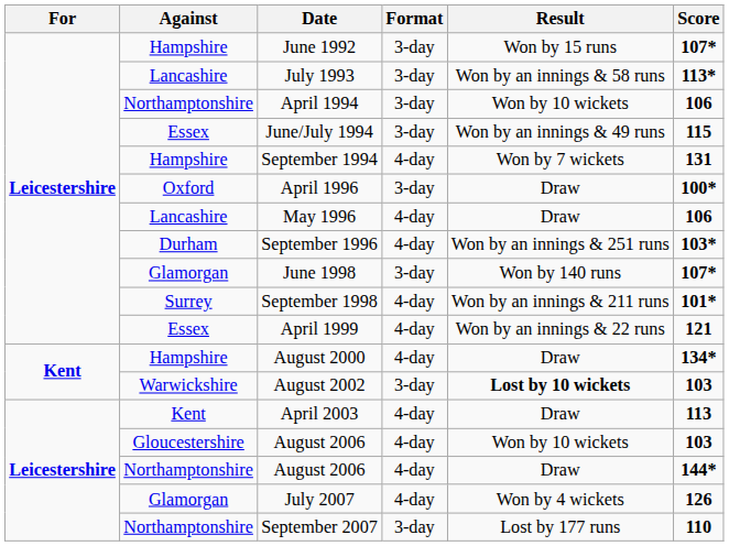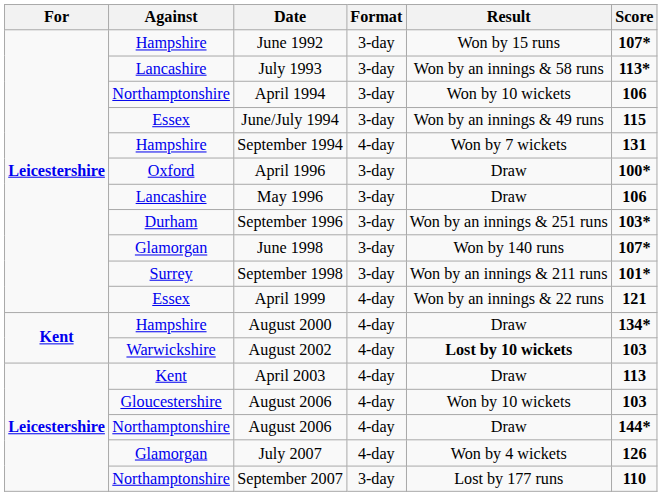 <table class="wikitable" style="text-align:center">
 <tr>
 <th>For</th>
 <th>Against</th>
 <th>Date</th>
 <th>Format</th>
 <th>Result</th>
 <th>Score</th>
 </tr>
 <tr>
 <td rowspan="11"><strong><a href='#'>Leicestershire</a></strong></td>
 <td><a href='#'>Hampshire</a></td>
 <td>June 1992</td>
 <td>3-day</td>
 <td>Won by 15 runs</td>
 <td><strong>107*</strong></td>
 </tr>
 <tr>
 <td><a href='#'>Lancashire</a></td>
 <td>July 1993</td>
 <td>3-day</td>
 <td>Won by an innings & 58 runs</td>
 <td><strong>113*</strong></td>
 </tr>
 <tr>
 <td><a href='#'>Northamptonshire</a></td>
 <td>April 1994</td>
 <td>3-day</td>
 <td>Won by 10 wickets</td>
 <td><strong>106</strong></td>
 </tr>
 <tr>
 <td><a href='#'>Essex</a></td>
 <td>June/July 1994</td>
 <td>3-day</td>
 <td>Won by an innings & 49 runs</td>
 <td><strong>115</strong></td>
 </tr>
 <tr>
 <td><a href='#'>Hampshire</a></td>
 <td>September 1994</td>
 <td>4-day</td>
 <td>Won by 7 wickets</td>
 <td><strong>131</strong></td>
 </tr>
 <tr>
 <td><a href='#'>Oxford</a></td>
 <td>April 1996</td>
 <td>3-day</td>
 <td>Draw</td>
 <td><strong>100*</strong></td>
 </tr>
 <tr>
 <td><a href='#'>Lancashire</a></td>
 <td>May 1996</td>
-<td>4-day</td>
+<td>3-day</td>
 <td>Draw</td>
 <td><strong>106</strong></td>
 </tr>
 <tr>
 <td><a href='#'>Durham</a></td>
 <td>September 1996</td>
-<td>4-day</td>
+<td>3-day</td>
 <td>Won by an innings & 251 runs</td>
 <td><strong>103*</strong></td>
 </tr>
 <tr>
 <td><a href='#'>Glamorgan</a></td>
 <td>June 1998</td>
 <td>3-day</td>
 <td>Won by 140 runs</td>
 <td><strong>107*</strong></td>
 </tr>
 <tr>
 <td><a href='#'>Surrey</a></td>
 <td>September 1998</td>
-<td>4-day</td>
+<td>3-day</td>
 <td>Won by an innings & 211 runs</td>
 <td><strong>101*</strong></td>
 </tr>
 <tr>
 <td><a href='#'>Essex</a></td>
 <td>April 1999</td>
 <td>4-day</td>
 <td>Won by an innings & 22 runs</td>
 <td><strong>121</strong></td>
 </tr>
 <tr>
 <td Rowspan="2"><strong><a href='#'>Kent</a></strong></td>
 <td><a href='#'>Hampshire</a></td>
 <td>August 2000</td>
 <td>4-day</td>
 <td>Draw</td>
 <td><strong>134*</strong></td>
 </tr>
 <tr>
 <td><a href='#'>Warwickshire</a></td>
 <td>August 2002</td>
-<td>3-day</td>
+<td>4-day</td>
 <td><strong>Lost by 10 wickets</strong></td>
 <td><strong>103</strong></td>
 </tr>
 <tr>
 <td rowspan="5"><strong><a href='#'>Leicestershire</a></strong></td>
 <td><a href='#'>Kent</a></td>
 <td>April 2003</td>
 <td>4-day</td>
 <td>Draw</td>
 <td><strong>113</strong></td>
 </tr>
 <tr>
 <td><a href='#'>Gloucestershire</a></td>
 <td>August 2006</td>
 <td>4-day</td>
 <td>Won by 10 wickets</td>
 <td><strong>103</strong></td>
 </tr>
 <tr>
 <td><a href='#'>Northamptonshire</a></td>
 <td>August 2006</td>
 <td>4-day</td>
 <td>Draw</td>
 <td><strong>144*</strong></td>
 </tr>
 <tr>
 <td><a href='#'>Glamorgan</a></td>
 <td>July 2007</td>
 <td>4-day</td>
 <td>Won by 4 wickets</td>
 <td><strong>126</strong></td>
 </tr>
 <tr>
 <td><a href='#'>Northamptonshire</a></td>
 <td>September 2007</td>
 <td>3-day</td>
 <td>Lost by 177 runs</td>
 <td><strong>110</strong></td>
 </tr>
 </table>
